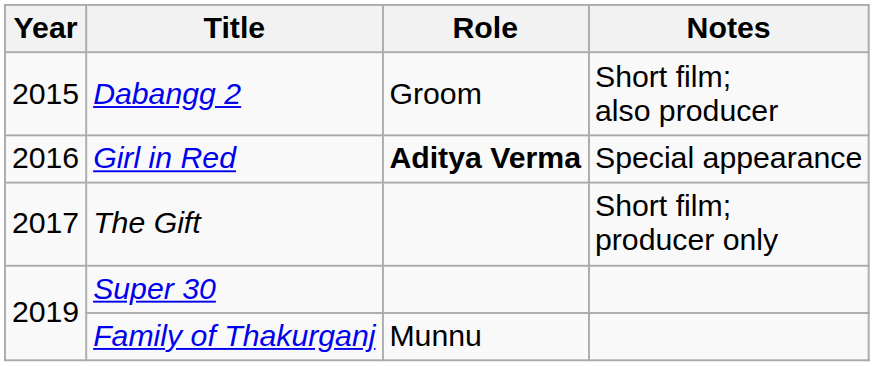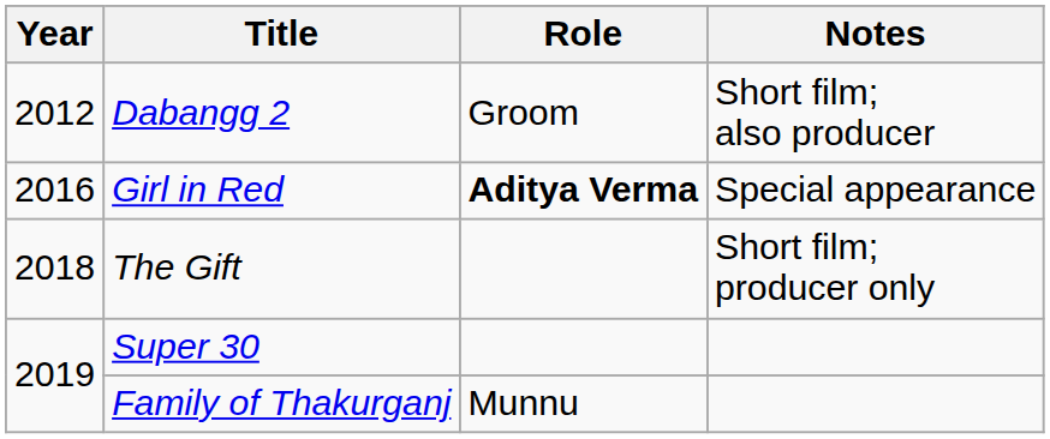 <table class="wikitable">
 <tr>
 <th>Year</th>
 <th>Title</th>
 <th>Role</th>
 <th>Notes</th>
 </tr>
 <tr>
-<td>2015</td>
+<td>2012</td>
 <td><em><a href='#'>Dabangg 2</a></em></td>
 <td>Groom</td>
 <td>Short film;<br>also producer</td>
 </tr>
 <tr>
 <td>2016</td>
 <td><em><a href='#'>Girl in Red</a></em></td>
 <td><strong>Aditya Verma</strong></td>
 <td>Special appearance </td>
 </tr>
 <tr>
-<td>2017</td>
+<td>2018</td>
 <td><em>The Gift </em></td>
 <td></td>
 <td>Short film;<br>producer only</td>
 </tr>
 <tr>
 <td rowspan="2">2019</td>
 <td><em><a href='#'>Super 30</a></em></td>
 <td></td>
 <td></td>
 </tr>
 <tr>
 <td><em><a href='#'>Family of Thakurganj</a></em></td>
 <td>Munnu</td>
 <td></td>
 </tr>
 </table>
